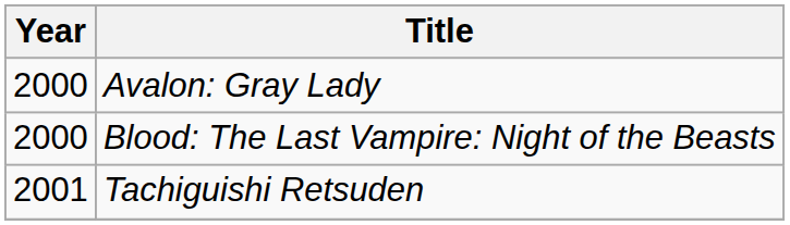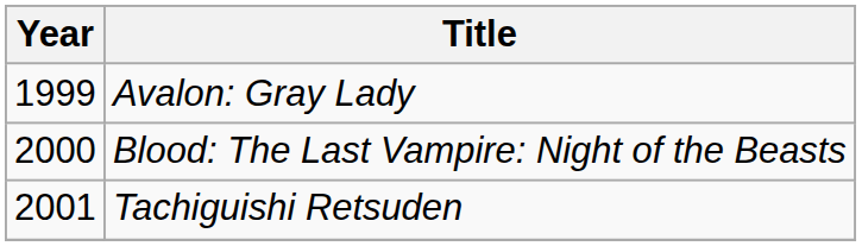 <table class="wikitable">
 <tr>
 <th>Year</th>
 <th>Title</th>
 </tr>
 <tr>
-<td>2000</td>
+<td>1999</td>
 <td><em>Avalon: Gray Lady</em></td>
 </tr>
 <tr>
 <td>2000</td>
 <td><em>Blood: The Last Vampire: Night of the Beasts</em></td>
 </tr>
 <tr>
 <td>2001</td>
 <td><em>Tachiguishi Retsuden</em></td>
 </tr>
 <tr>
 </tr>
 </table>
